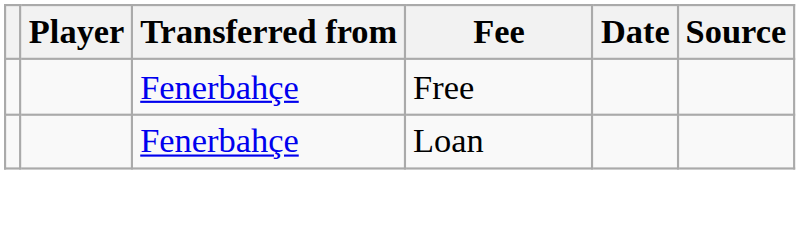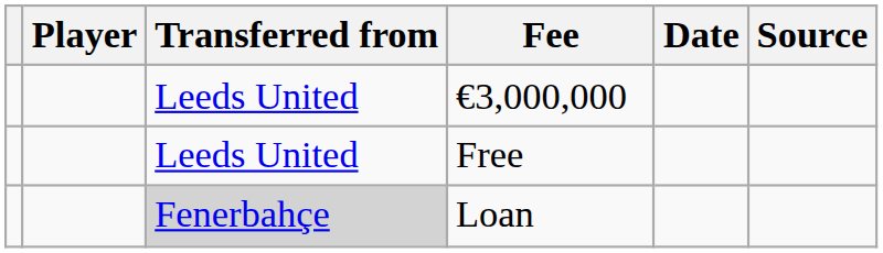 <table class="wikitable plainrowheaders sortable">
 <tr>
 <th></th>
 <th scope="col">Player</th>
 <th>Transferred from</th>
 <th style="width: 80px;">Fee</th>
 <th scope="col">Date</th>
 <th scope="col">Source</th>
 </tr>
 <tr>
 <td align="center"></td>
 <td></td>
-<td> <a href='#'>Fenerbahçe</a></td>
+<td> <a href='#'>Leeds United</a></td>
+<td>€3,000,000</td>
+<td></td>
+<td></td>
+</tr>
+<tr>
+<td align="center"></td>
+<td></td>
+<td> <a href='#'>Leeds United</a></td>
 <td>Free</td>
 <td></td>
 <td></td>
 </tr>
 <tr>
 <td align="center"></td>
 <td></td>
-<td> <a href='#'>Fenerbahçe</a></td>
+<td style="background: lightgrey;"> <a href='#'>Fenerbahçe</a></td>
 <td>Loan</td>
 <td></td>
 <td></td>
 </tr>
 </table>
